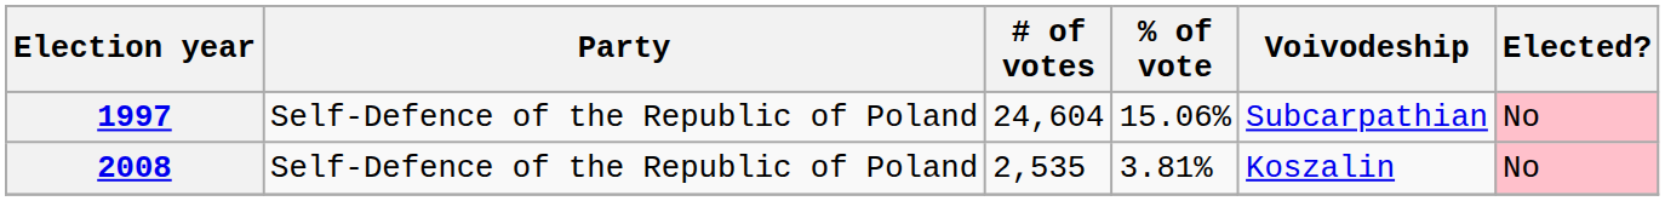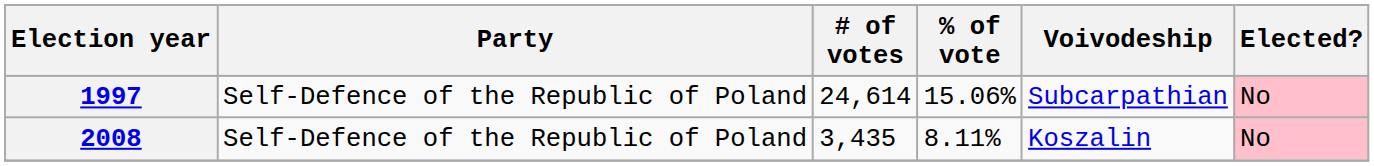 <table class=wikitable>
 <tr>
 <th>Election year</th>
 <th>Party</th>
 <th># of<br>votes</th>
 <th>% of<br>vote</th>
 <th>Voivodeship</th>
 <th>Elected?</th>
 </tr>
 <tr>
 <th><a href='#'>1997</a></th>
 <td>Self-Defence of the Republic of Poland</td>
-<td>24,604</td>
+<td>24,614</td>
 <td>15.06%</td>
 <td><a href='#'>Subcarpathian</a></td>
 <td style="background:Pink;">No</td>
 </tr>
 <tr>
 <th><a href='#'>2008</a></th>
 <td>Self-Defence of the Republic of Poland</td>
-<td>2,535</td>
-<td>3.81%</td>
+<td>3,435</td>
+<td>8.11%</td>
 <td><a href='#'>Koszalin</a></td>
 <td style="background:Pink;">No</td>
 </tr>
 <tr>
 </tr>
 </table>
